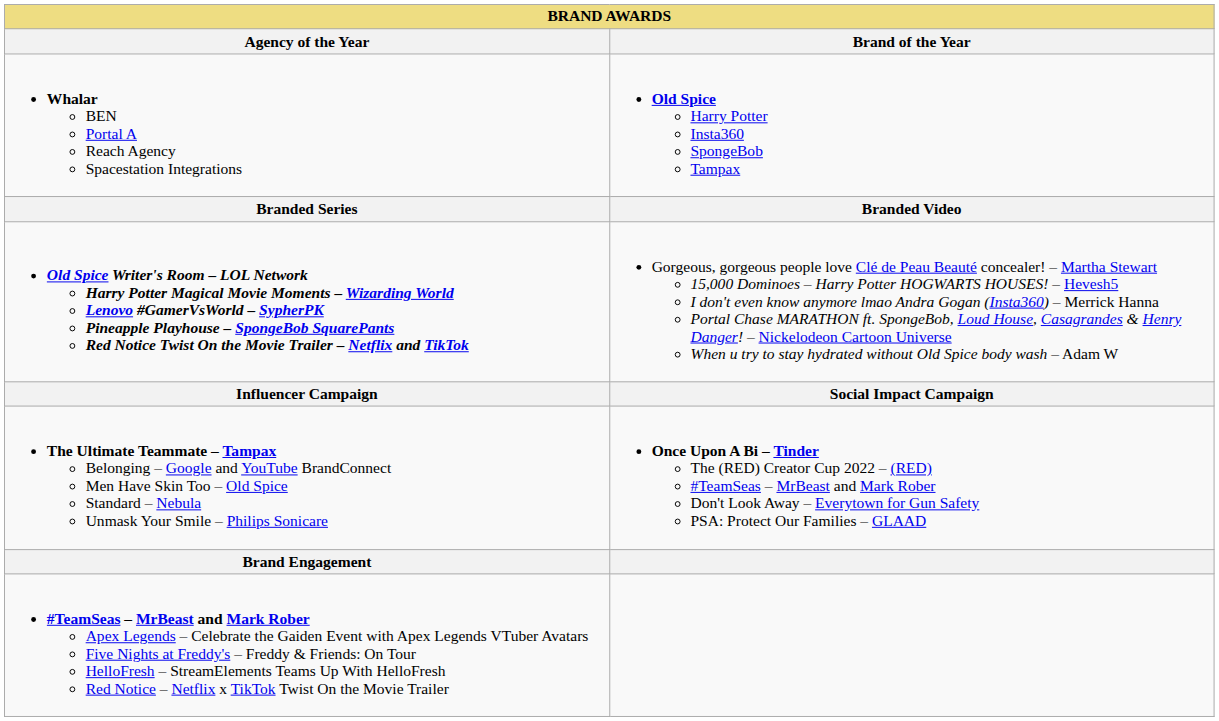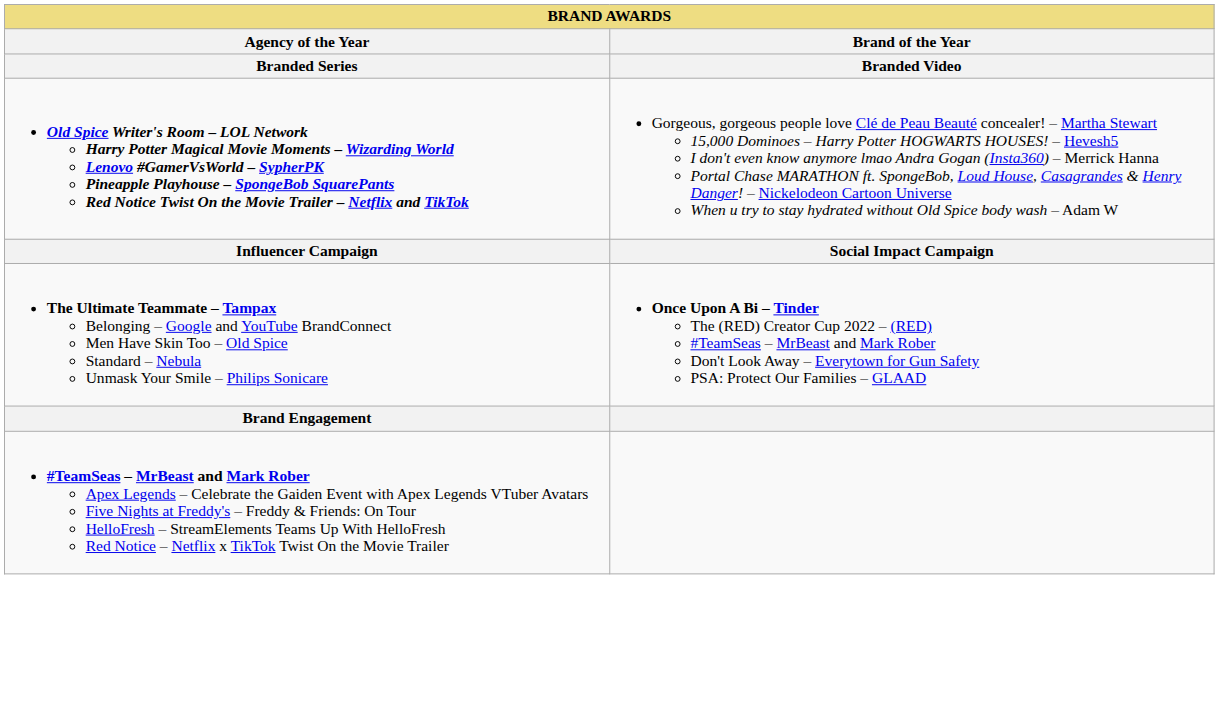 <table class="wikitable">
 <tr>
 <th colspan="2" style="background:#eedd82;"><strong>BRAND AWARDS</strong></th>
 </tr>
 <tr>
 <th width="50%">Agency of the Year</th>
 <th width="50%">Brand of the Year</th>
-</tr>
-<tr>
-<td valign="top"><br><ul><li><strong>Whalar</strong><ul><li>BEN</li><li><a href='#'>Portal A</a></li><li>Reach Agency</li><li>Spacestation Integrations</li></ul></li></ul></td>
-<td valign="top"><br><ul><li><strong><a href='#'>Old Spice</a></strong><ul><li><a href='#'>Harry Potter</a></li><li><a href='#'>Insta360</a></li><li><a href='#'>SpongeBob</a></li><li><a href='#'>Tampax</a></li></ul></li></ul></td>
 </tr>
 <tr>
 <th>Branded Series</th>
 <th>Branded Video</th>
 </tr>
 <tr>
 <td><br><ul><li><strong><em><a href='#'>Old Spice</a> Writer's Room<em> – LOL Network<strong><ul><li></em>Harry Potter Magical Movie Moments<em> – <a href='#'>Wizarding World</a></li><li></em><a href='#'>Lenovo</a> #GamerVsWorld<em> – <a href='#'>SypherPK</a></li><li></em>Pineapple Playhouse<em> – <a href='#'>SpongeBob SquarePants</a></li><li></em>Red Notice Twist On the Movie Trailer<em> – <a href='#'>Netflix</a> and <a href='#'>TikTok</a></li></ul></li></ul></td>
 <td><br><ul><li></em></strong>Gorgeous, gorgeous people love <a href='#'>Clé de Peau Beauté</a> concealer!</em> – <a href='#'>Martha Stewart</a></strong><ul><li><em>15,000 Dominoes – Harry Potter HOGWARTS HOUSES!</em> – <a href='#'>Hevesh5</a></li><li><em>I don't even know anymore lmao Andra Gogan (<a href='#'>Insta360</a>)</em> – Merrick Hanna</li><li><em>Portal Chase MARATHON ft. SpongeBob, <a href='#'>Loud House</a>, <a href='#'>Casagrandes</a> & <a href='#'>Henry Danger</a>!</em> – <a href='#'>Nickelodeon Cartoon Universe</a></li><li><em>When u try to stay hydrated without Old Spice body wash</em> – Adam W</li></ul></li></ul></td>
 </tr>
 <tr>
 <th>Influencer Campaign</th>
 <th>Social Impact Campaign</th>
 </tr>
 <tr>
 <td><br><ul><li><strong>The Ultimate Teammate – <a href='#'>Tampax</a></strong><ul><li>Belonging – <a href='#'>Google</a> and <a href='#'>YouTube</a> BrandConnect</li><li>Men Have Skin Too – <a href='#'>Old Spice</a></li><li>Standard – <a href='#'>Nebula</a></li><li>Unmask Your Smile – <a href='#'>Philips Sonicare</a></li></ul></li></ul></td>
 <td><br><ul><li><strong>Once Upon A Bi – <a href='#'>Tinder</a></strong><ul><li>The (RED) Creator Cup 2022 – <a href='#'>(RED)</a></li><li><a href='#'>#TeamSeas</a> – <a href='#'>MrBeast</a> and <a href='#'>Mark Rober</a></li><li>Don't Look Away – <a href='#'>Everytown for Gun Safety</a></li><li>PSA: Protect Our Families – <a href='#'>GLAAD</a></li></ul></li></ul></td>
 </tr>
 <tr>
 <th>Brand Engagement</th>
 <th></th>
 </tr>
 <tr>
 <td><br><ul><li><strong><a href='#'>#TeamSeas</a> – <a href='#'>MrBeast</a> and <a href='#'>Mark Rober</a></strong><ul><li><a href='#'>Apex Legends</a> – Celebrate the Gaiden Event with Apex Legends VTuber Avatars</li><li><a href='#'>Five Nights at Freddy's</a> – Freddy & Friends: On Tour</li><li><a href='#'>HelloFresh</a> – StreamElements Teams Up With HelloFresh</li><li><a href='#'>Red Notice</a> – <a href='#'>Netflix</a> x <a href='#'>TikTok</a> Twist On the Movie Trailer</li></ul></li></ul></td>
 <td></td>
 </tr>
 </table>
